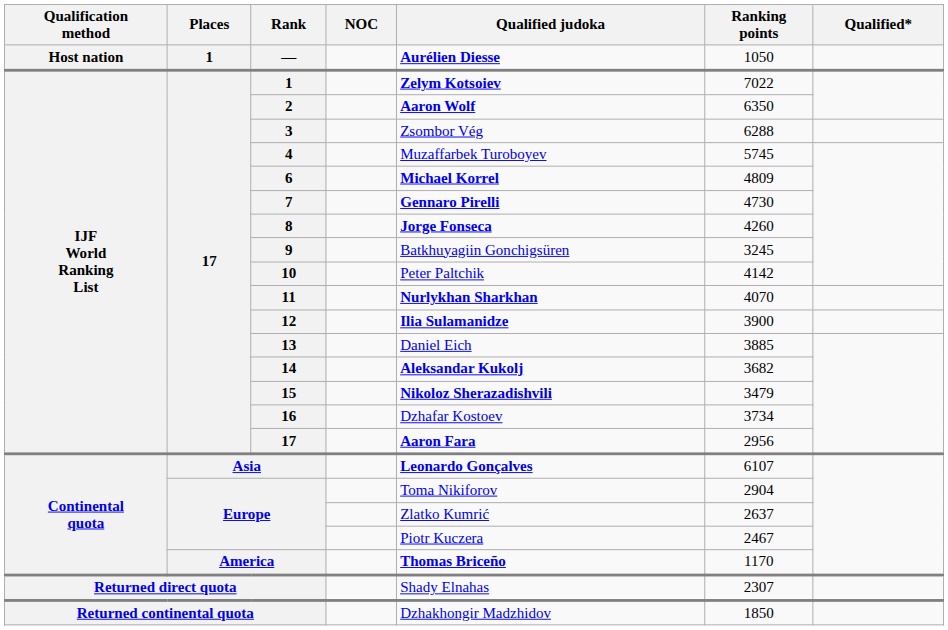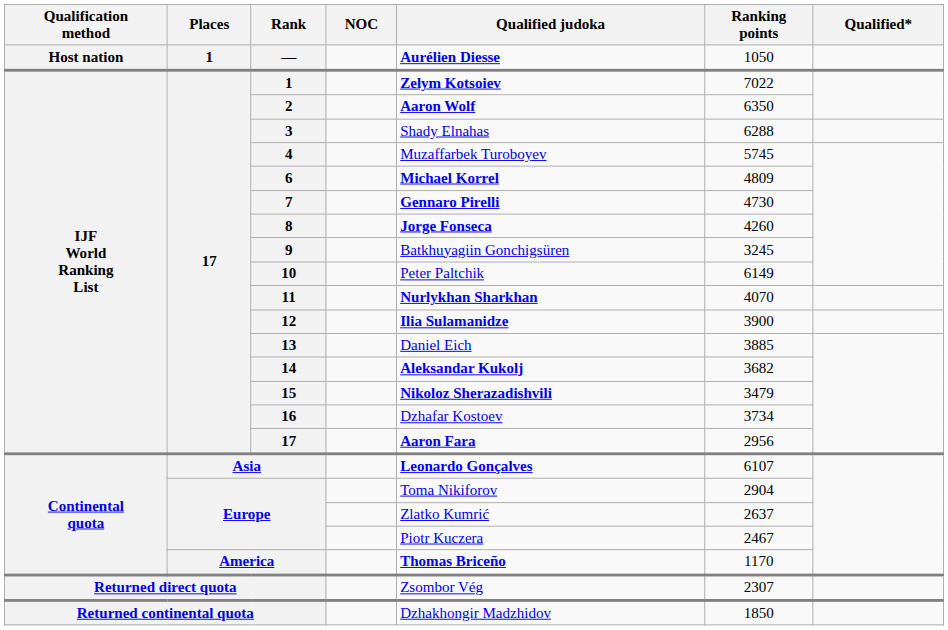 <table class="wikitable" width=1000>
 <tr>
 <th>Qualification<br>method</th>
 <th>Places</th>
 <th>Rank</th>
 <th>NOC</th>
 <th>Qualified judoka</th>
 <th>Ranking<br>points</th>
 <th>Qualified*<br></th>
 </tr>
 <tr style="border-bottom: 3px solid grey;">
 <th>Host nation</th>
 <th>1</th>
 <th>—</th>
 <td></td>
 <td><strong><a href='#'>Aurélien Diesse</a></strong></td>
 <td align=center>1050</td>
 <td></td>
 </tr>
 <tr>
 <th rowspan=16>IJF<br>World<br>Ranking<br>List</th>
 <th rowspan=16>17</th>
 <th>1</th>
 <td></td>
 <td><strong><a href='#'>Zelym Kotsoiev</a></strong></td>
 <td align=center>7022</td>
 </tr>
 <tr>
 <th>2</th>
 <td></td>
 <td><strong><a href='#'>Aaron Wolf</a></strong></td>
 <td align=center>6350</td>
 </tr>
 <tr>
 <th>3</th>
 <td></td>
-<td><a href='#'>Zsombor Vég</a></td>
+<td><a href='#'>Shady Elnahas</a></td>
 <td align=center>6288</td>
 <td></td>
 </tr>
 <tr>
 <th>4</th>
 <td></td>
 <td><a href='#'>Muzaffarbek Turoboyev</a></td>
 <td align=center>5745</td>
 </tr>
 <tr>
 <th>6</th>
 <td></td>
 <td><strong><a href='#'>Michael Korrel</a></strong></td>
 <td align=center>4809</td>
 </tr>
 <tr>
 <th>7</th>
 <td></td>
 <td><strong><a href='#'>Gennaro Pirelli</a></strong></td>
 <td align=center>4730</td>
 </tr>
 <tr>
 <th>8</th>
 <td></td>
 <td><strong><a href='#'>Jorge Fonseca</a></strong></td>
 <td align=center>4260</td>
 </tr>
 <tr>
 <th>9</th>
 <td></td>
 <td><a href='#'>Batkhuyagiin Gonchigsüren</a></td>
 <td align=center>3245</td>
 </tr>
 <tr>
 <th>10</th>
 <td></td>
 <td><a href='#'>Peter Paltchik</a></td>
-<td align=center>4142</td>
+<td align=center>6149</td>
 </tr>
 <tr>
 <th>11</th>
 <td></td>
 <td><strong><a href='#'>Nurlykhan Sharkhan</a></strong></td>
 <td align=center>4070</td>
 <td></td>
 </tr>
 <tr>
 <th>12</th>
 <td></td>
 <td><strong><a href='#'>Ilia Sulamanidze</a></strong></td>
 <td align=center>3900</td>
 <td></td>
 </tr>
 <tr>
 <th>13</th>
 <td></td>
 <td><a href='#'>Daniel Eich</a></td>
 <td align=center>3885</td>
 </tr>
 <tr>
 <th>14</th>
 <td></td>
 <td><strong><a href='#'>Aleksandar Kukolj</a></strong></td>
 <td align=center>3682</td>
 </tr>
 <tr>
 <th>15</th>
 <td></td>
 <td><strong><a href='#'>Nikoloz Sherazadishvili</a></strong></td>
 <td align=center>3479</td>
 </tr>
 <tr>
 <th>16</th>
 <td></td>
 <td><a href='#'>Dzhafar Kostoev</a></td>
 <td align=center>3734</td>
 </tr>
 <tr>
 <th>17</th>
 <td></td>
 <td><strong><a href='#'>Aaron Fara</a></strong></td>
 <td align=center>2956</td>
 </tr>
 <tr style="border-top: 3px solid grey;">
 <th rowspan=5><a href='#'>Continental<br>quota</a></th>
 <th rowspan=1 colspan=2><a href='#'>Asia</a></th>
 <td></td>
 <td><strong><a href='#'>Leonardo Gonçalves</a></strong></td>
 <td align=center>6107</td>
 </tr>
 <tr>
 <th rowspan=3 colspan=2><a href='#'>Europe</a></th>
 <td></td>
 <td><a href='#'>Toma Nikiforov</a></td>
 <td align=center>2904</td>
 </tr>
 <tr>
 <td></td>
 <td><a href='#'>Zlatko Kumrić</a></td>
 <td align=center>2637</td>
 </tr>
 <tr>
 <td></td>
 <td><a href='#'>Piotr Kuczera</a></td>
 <td align=center>2467</td>
 </tr>
 <tr>
 <th rowspan=1 colspan=2><a href='#'>America</a></th>
 <td></td>
 <td><strong><a href='#'>Thomas Briceño</a></strong></td>
 <td align=center>1170</td>
 </tr>
 <tr style="border-top: 3px solid grey;">
 <th rowspan=1 colspan=3><a href='#'>Returned direct quota</a></th>
 <td></td>
-<td><a href='#'>Shady Elnahas</a></td>
+<td><a href='#'>Zsombor Vég</a></td>
 <td align=center>2307</td>
 </tr>
 <tr style="border-top: 3px solid grey;">
 <th rowspan=1 colspan=3><a href='#'>Returned continental quota</a></th>
 <td></td>
 <td><a href='#'>Dzhakhongir Madzhidov</a></td>
 <td align=center>1850</td>
 </tr>
 </table>
